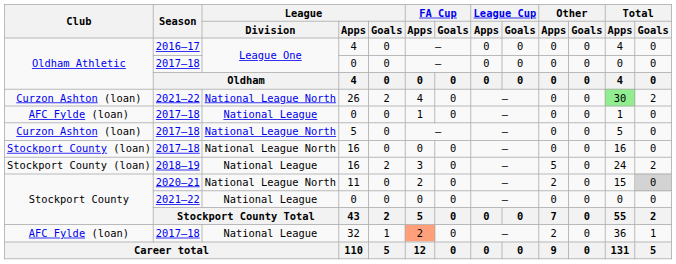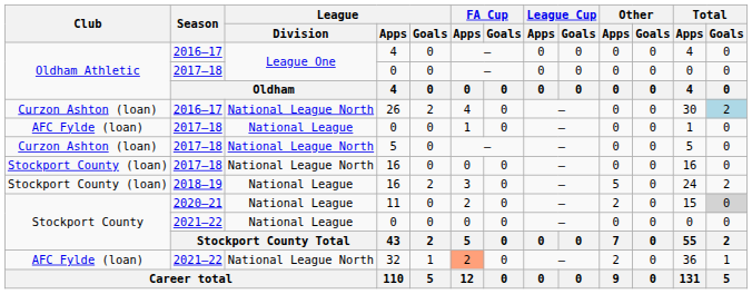 <table class="wikitable" style="text-align:center">
 <tr>
 <th rowspan="2">Club</th>
 <th rowspan="2">Season</th>
 <th colspan="3">League</th>
 <th colspan="2"><a href='#'>FA Cup</a></th>
 <th colspan="2"><a href='#'>League Cup</a></th>
 <th colspan="2">Other</th>
 <th colspan="2">Total</th>
 </tr>
 <tr>
 <th>Division</th>
 <th>Apps</th>
 <th>Goals</th>
 <th>Apps</th>
 <th>Goals</th>
 <th>Apps</th>
 <th>Goals</th>
 <th>Apps</th>
 <th>Goals</th>
 <th>Apps</th>
 <th>Goals</th>
 </tr>
 <tr>
 <td rowspan="3"><a href='#'>Oldham Athletic</a></td>
 <td><a href='#'>2016–17</a></td>
 <td rowspan="2"><a href='#'>League One</a></td>
 <td>4</td>
 <td>0</td>
 <td colspan="2">—</td>
 <td>0</td>
 <td>0</td>
 <td>0</td>
 <td>0</td>
 <td>4</td>
 <td>0</td>
 </tr>
 <tr>
 <td><a href='#'>2017–18</a></td>
 <td>0</td>
 <td>0</td>
 <td colspan="2">—</td>
 <td>0</td>
 <td>0</td>
 <td>0</td>
 <td>0</td>
 <td>0</td>
 <td>0</td>
 </tr>
 <tr>
 <th colspan="2">Oldham</th>
 <th>4</th>
 <th>0</th>
 <th>0</th>
 <th>0</th>
 <th>0</th>
 <th>0</th>
 <th>0</th>
 <th>0</th>
 <th>4</th>
 <th>0</th>
 </tr>
 <tr>
 <td><a href='#'>Curzon Ashton</a> (loan)</td>
-<td><a href='#'>2021–22</a></td>
+<td><a href='#'>2016–17</a></td>
 <td><a href='#'>National League North</a></td>
 <td>26</td>
 <td>2</td>
 <td>4</td>
 <td>0</td>
 <td colspan="2">—</td>
 <td>0</td>
 <td>0</td>
-<td style="background: lightgreen;">30</td>
-<td>2</td>
+<td>30</td>
+<td style="background: lightblue;">2</td>
 </tr>
 <tr>
 <td><a href='#'>AFC Fylde</a> (loan)</td>
 <td><a href='#'>2017–18</a></td>
 <td><a href='#'>National League</a></td>
 <td>0</td>
 <td>0</td>
 <td>1</td>
 <td>0</td>
 <td colspan="2">—</td>
 <td>0</td>
 <td>0</td>
 <td>1</td>
 <td>0</td>
 </tr>
 <tr>
 <td><a href='#'>Curzon Ashton</a> (loan)</td>
 <td><a href='#'>2017–18</a></td>
 <td><a href='#'>National League North</a></td>
 <td>5</td>
 <td>0</td>
 <td colspan="2">—</td>
 <td colspan="2">—</td>
 <td>0</td>
 <td>0</td>
 <td>5</td>
 <td>0</td>
 </tr>
 <tr>
 <td><a href='#'>Stockport County</a> (loan)</td>
 <td><a href='#'>2017–18</a></td>
 <td>National League North</td>
 <td>16</td>
 <td>0</td>
 <td>0</td>
 <td>0</td>
 <td colspan="2">—</td>
 <td>0</td>
 <td>0</td>
 <td>16</td>
 <td>0</td>
 </tr>
 <tr>
 <td>Stockport County (loan)</td>
 <td><a href='#'>2018–19</a></td>
 <td>National League</td>
 <td>16</td>
 <td>2</td>
 <td>3</td>
 <td>0</td>
 <td colspan="2">—</td>
 <td>5</td>
 <td>0</td>
 <td>24</td>
 <td>2</td>
 </tr>
 <tr>
 <td rowspan="3">Stockport County</td>
 <td><a href='#'>2020–21</a></td>
-<td>National League North</td>
+<td>National League</td>
 <td>11</td>
 <td>0</td>
 <td>2</td>
 <td>0</td>
 <td colspan="2">—</td>
 <td>2</td>
 <td>0</td>
 <td>15</td>
 <td style="background: lightgrey;">0</td>
 </tr>
 <tr>
 <td><a href='#'>2021–22</a></td>
 <td>National League</td>
 <td>0</td>
 <td>0</td>
 <td>0</td>
 <td>0</td>
 <td colspan="2">—</td>
 <td>0</td>
 <td>0</td>
 <td>0</td>
 <td>0</td>
 </tr>
 <tr>
 <th colspan="2">Stockport County Total</th>
 <th>43</th>
 <th>2</th>
 <th>5</th>
 <th>0</th>
 <th>0</th>
 <th>0</th>
 <th>7</th>
 <th>0</th>
 <th>55</th>
 <th>2</th>
 </tr>
 <tr>
 <td><a href='#'>AFC Fylde</a> (loan)</td>
-<td><a href='#'>2017–18</a></td>
-<td>National League</td>
+<td><a href='#'>2021–22</a></td>
+<td>National League North</td>
 <td>32</td>
 <td>1</td>
 <td style="background: lightsalmon;">2</td>
 <td>0</td>
 <td colspan="2">—</td>
 <td>2</td>
 <td>0</td>
 <td>36</td>
 <td>1</td>
 </tr>
 <tr>
 <th colspan="3">Career total</th>
 <th>110</th>
 <th>5</th>
 <th>12</th>
 <th>0</th>
 <th>0</th>
 <th>0</th>
 <th>9</th>
 <th>0</th>
 <th>131</th>
 <th>5</th>
 </tr>
 </table>
